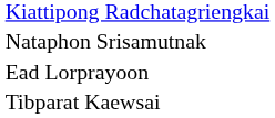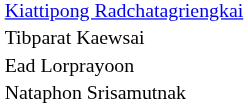 <table>
 <tr>
 <th></th>
 <td> <a href='#'>Kiattipong Radchatagriengkai</a></td>
 </tr>
 <tr>
 <th></th>
-<td>Nataphon Srisamutnak</td>
+<td>Tibparat Kaewsai</td>
 </tr>
 <tr>
 <th></th>
 <td>Ead Lorprayoon</td>
 </tr>
 <tr>
 <th></th>
-<td>Tibparat Kaewsai</td>
+<td>Nataphon Srisamutnak</td>
 </tr>
 </table>
